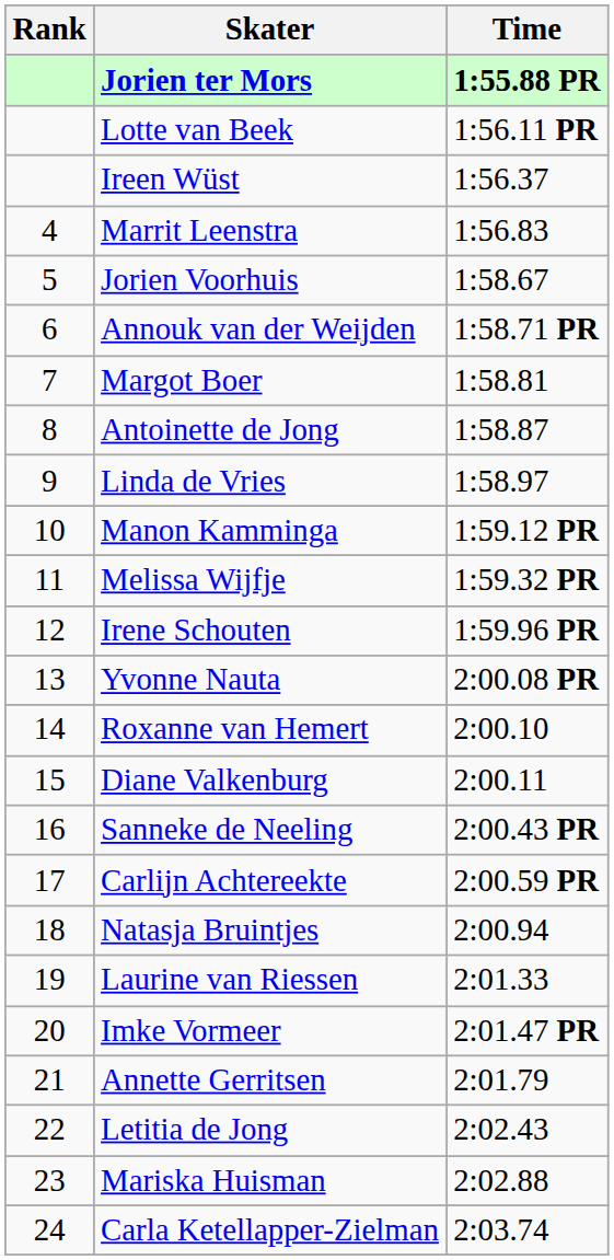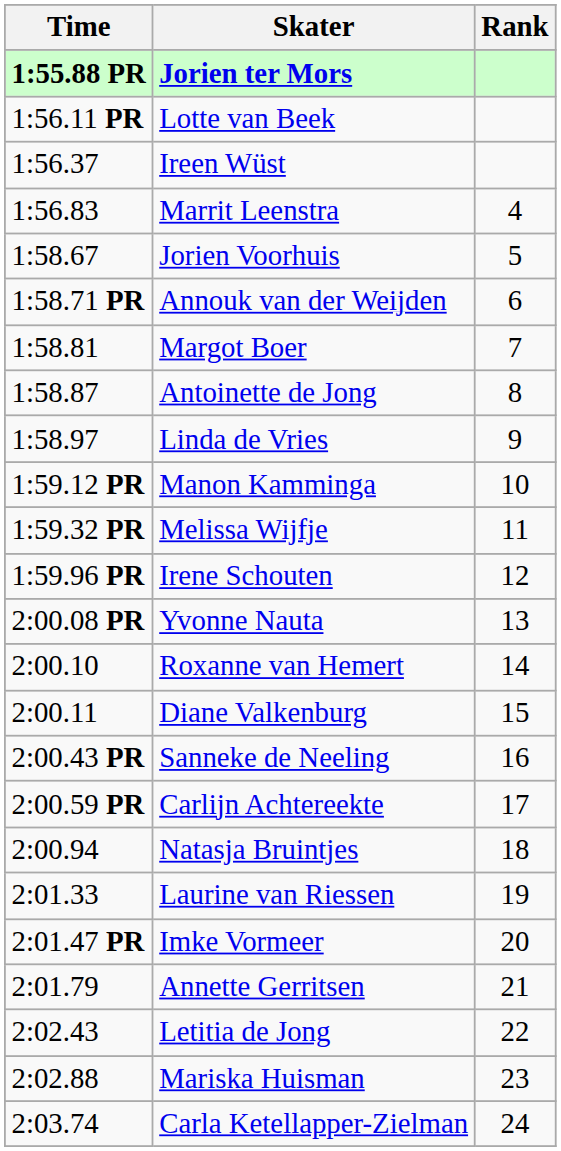 <table class="wikitable">
 <tr>
+<th>Time</th>
+<th>Skater</th>
 <th>Rank</th>
-<th>Skater</th>
-<th>Time</th>
 </tr>
 <tr bgcolor=ccffcc>
+<td><strong>1:55.88 PR</strong></td>
+<td><strong><a href='#'>Jorien ter Mors</a></strong></td>
 <td align="center"></td>
-<td><strong><a href='#'>Jorien ter Mors</a></strong></td>
-<td><strong>1:55.88 PR</strong></td>
 </tr>
 <tr>
+<td>1:56.11 <strong>PR</strong></td>
+<td><a href='#'>Lotte van Beek</a></td>
 <td align="center"></td>
-<td><a href='#'>Lotte van Beek</a></td>
-<td>1:56.11 <strong>PR</strong></td>
 </tr>
 <tr>
+<td>1:56.37</td>
+<td><a href='#'>Ireen Wüst</a></td>
 <td align="center"></td>
-<td><a href='#'>Ireen Wüst</a></td>
-<td>1:56.37</td>
 </tr>
 <tr>
+<td>1:56.83</td>
+<td><a href='#'>Marrit Leenstra</a></td>
 <td align="center">4</td>
-<td><a href='#'>Marrit Leenstra</a></td>
-<td>1:56.83</td>
 </tr>
 <tr>
+<td>1:58.67</td>
+<td><a href='#'>Jorien Voorhuis</a></td>
 <td align="center">5</td>
-<td><a href='#'>Jorien Voorhuis</a></td>
-<td>1:58.67</td>
 </tr>
 <tr>
+<td>1:58.71 <strong>PR</strong></td>
+<td><a href='#'>Annouk van der Weijden</a></td>
 <td align="center">6</td>
-<td><a href='#'>Annouk van der Weijden</a></td>
-<td>1:58.71 <strong>PR</strong></td>
 </tr>
 <tr>
+<td>1:58.81</td>
+<td><a href='#'>Margot Boer</a></td>
 <td align="center">7</td>
-<td><a href='#'>Margot Boer</a></td>
-<td>1:58.81</td>
 </tr>
 <tr>
+<td>1:58.87</td>
+<td><a href='#'>Antoinette de Jong</a></td>
 <td align="center">8</td>
-<td><a href='#'>Antoinette de Jong</a></td>
-<td>1:58.87</td>
 </tr>
 <tr>
+<td>1:58.97</td>
+<td><a href='#'>Linda de Vries</a></td>
 <td align="center">9</td>
-<td><a href='#'>Linda de Vries</a></td>
-<td>1:58.97</td>
 </tr>
 <tr>
+<td>1:59.12 <strong>PR</strong></td>
+<td><a href='#'>Manon Kamminga</a></td>
 <td align="center">10</td>
-<td><a href='#'>Manon Kamminga</a></td>
-<td>1:59.12 <strong>PR</strong></td>
 </tr>
 <tr>
+<td>1:59.32 <strong>PR</strong></td>
+<td><a href='#'>Melissa Wijfje</a></td>
 <td align="center">11</td>
-<td><a href='#'>Melissa Wijfje</a></td>
-<td>1:59.32 <strong>PR</strong></td>
 </tr>
 <tr>
+<td>1:59.96 <strong>PR</strong></td>
+<td><a href='#'>Irene Schouten</a></td>
 <td align="center">12</td>
-<td><a href='#'>Irene Schouten</a></td>
-<td>1:59.96 <strong>PR</strong></td>
 </tr>
 <tr>
+<td>2:00.08 <strong>PR</strong></td>
+<td><a href='#'>Yvonne Nauta</a></td>
 <td align="center">13</td>
-<td><a href='#'>Yvonne Nauta</a></td>
-<td>2:00.08 <strong>PR</strong></td>
 </tr>
 <tr>
+<td>2:00.10</td>
+<td><a href='#'>Roxanne van Hemert</a></td>
 <td align="center">14</td>
-<td><a href='#'>Roxanne van Hemert</a></td>
-<td>2:00.10</td>
 </tr>
 <tr>
+<td>2:00.11</td>
+<td><a href='#'>Diane Valkenburg</a></td>
 <td align="center">15</td>
-<td><a href='#'>Diane Valkenburg</a></td>
-<td>2:00.11</td>
 </tr>
 <tr>
+<td>2:00.43 <strong>PR</strong></td>
+<td><a href='#'>Sanneke de Neeling</a></td>
 <td align="center">16</td>
-<td><a href='#'>Sanneke de Neeling</a></td>
-<td>2:00.43 <strong>PR</strong></td>
 </tr>
 <tr>
+<td>2:00.59 <strong>PR</strong></td>
+<td><a href='#'>Carlijn Achtereekte</a></td>
 <td align="center">17</td>
-<td><a href='#'>Carlijn Achtereekte</a></td>
-<td>2:00.59 <strong>PR</strong></td>
 </tr>
 <tr>
+<td>2:00.94</td>
+<td><a href='#'>Natasja Bruintjes</a></td>
 <td align="center">18</td>
-<td><a href='#'>Natasja Bruintjes</a></td>
-<td>2:00.94</td>
 </tr>
 <tr>
+<td>2:01.33</td>
+<td><a href='#'>Laurine van Riessen</a></td>
 <td align="center">19</td>
-<td><a href='#'>Laurine van Riessen</a></td>
-<td>2:01.33</td>
 </tr>
 <tr>
+<td>2:01.47 <strong>PR</strong></td>
+<td><a href='#'>Imke Vormeer</a></td>
 <td align="center">20</td>
-<td><a href='#'>Imke Vormeer</a></td>
-<td>2:01.47 <strong>PR</strong></td>
 </tr>
 <tr>
+<td>2:01.79</td>
+<td><a href='#'>Annette Gerritsen</a></td>
 <td align="center">21</td>
-<td><a href='#'>Annette Gerritsen</a></td>
-<td>2:01.79</td>
 </tr>
 <tr>
+<td>2:02.43</td>
+<td><a href='#'>Letitia de Jong</a></td>
 <td align="center">22</td>
-<td><a href='#'>Letitia de Jong</a></td>
-<td>2:02.43</td>
 </tr>
 <tr>
+<td>2:02.88</td>
+<td><a href='#'>Mariska Huisman</a></td>
 <td align="center">23</td>
-<td><a href='#'>Mariska Huisman</a></td>
-<td>2:02.88</td>
 </tr>
 <tr>
+<td>2:03.74</td>
+<td><a href='#'>Carla Ketellapper-Zielman</a></td>
 <td align="center">24</td>
-<td><a href='#'>Carla Ketellapper-Zielman</a></td>
-<td>2:03.74</td>
 </tr>
 </table>
